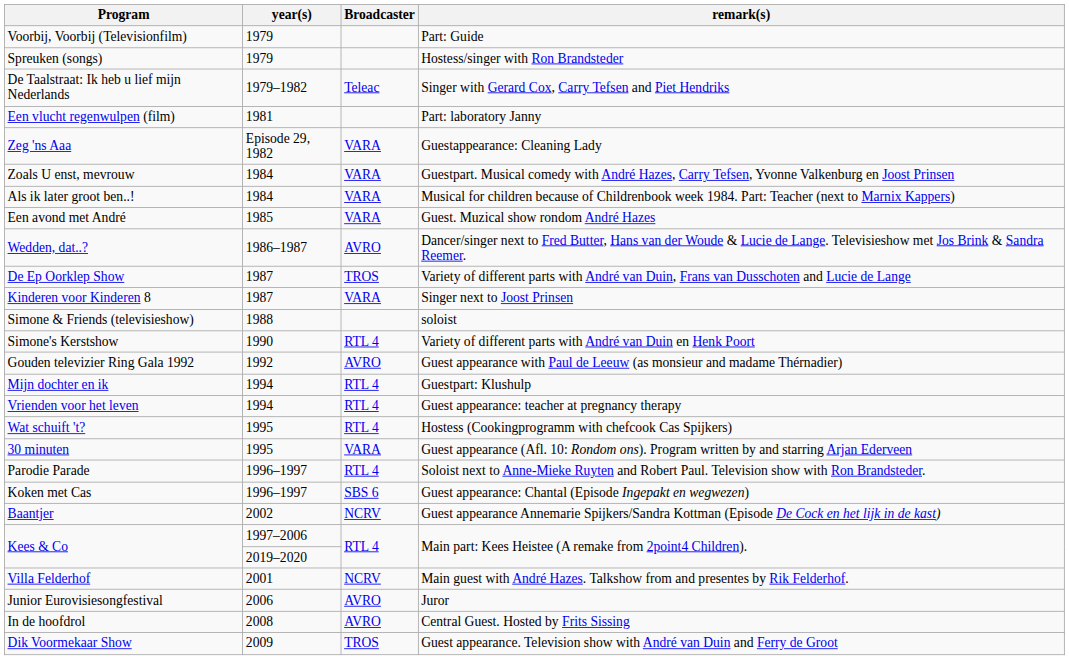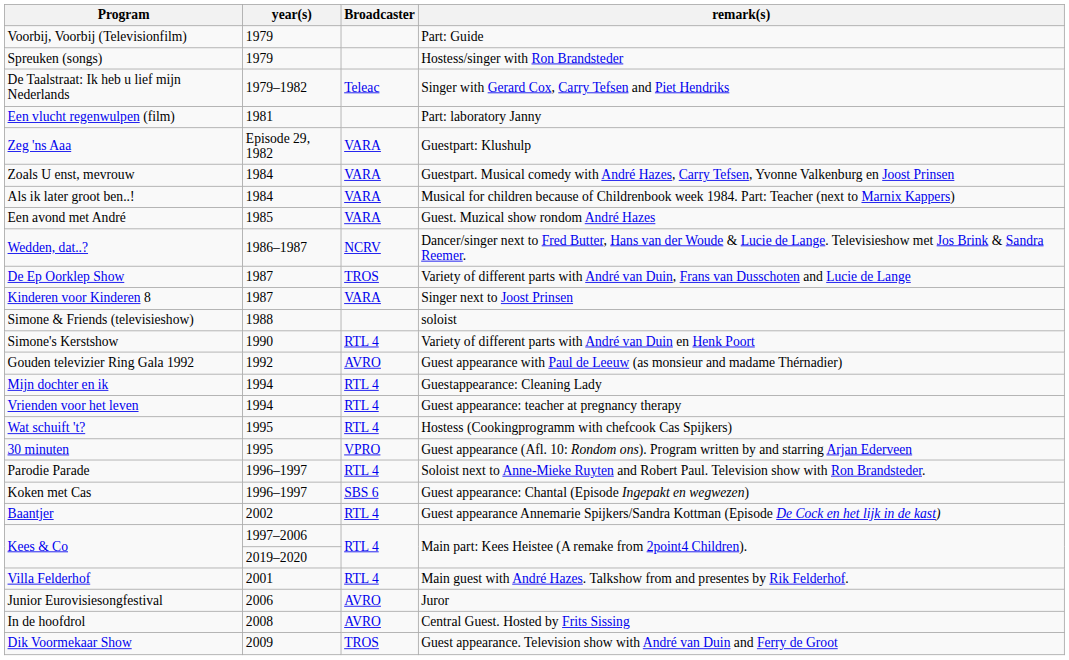 <table class="wikitable">
 <tr>
 <th>Program</th>
 <th>year(s)</th>
 <th>Broadcaster</th>
 <th>remark(s)</th>
 </tr>
 <tr>
 <td>Voorbij, Voorbij (Televisionfilm)</td>
 <td>1979</td>
 <td></td>
 <td>Part: Guide</td>
 </tr>
 <tr>
 <td>Spreuken (songs)</td>
 <td>1979</td>
 <td></td>
 <td>Hostess/singer with <a href='#'>Ron Brandsteder</a></td>
 </tr>
 <tr>
 <td>De Taalstraat: Ik heb u lief mijn Nederlands</td>
 <td>1979–1982</td>
 <td><a href='#'>Teleac</a></td>
 <td>Singer with <a href='#'>Gerard Cox</a>, <a href='#'>Carry Tefsen</a> and <a href='#'>Piet Hendriks</a></td>
 </tr>
 <tr>
 <td><a href='#'>Een vlucht regenwulpen</a> (film)</td>
 <td>1981</td>
 <td></td>
 <td>Part: laboratory Janny</td>
 </tr>
 <tr>
 <td><a href='#'>Zeg 'ns Aaa</a></td>
 <td>Episode 29, 1982</td>
 <td><a href='#'>VARA</a></td>
-<td>Guestappearance: Cleaning Lady</td>
+<td>Guestpart: Klushulp</td>
 </tr>
 <tr>
 <td>Zoals U enst, mevrouw</td>
 <td>1984</td>
 <td><a href='#'>VARA</a></td>
 <td>Guestpart. Musical comedy with <a href='#'>André Hazes</a>, <a href='#'>Carry Tefsen</a>, Yvonne Valkenburg en <a href='#'>Joost Prinsen</a></td>
 </tr>
 <tr>
 <td>Als ik later groot ben..!</td>
 <td>1984</td>
 <td><a href='#'>VARA</a></td>
 <td>Musical for children because of Childrenbook week 1984. Part: Teacher (next to <a href='#'>Marnix Kappers</a>)</td>
 </tr>
 <tr>
 <td>Een avond met André</td>
 <td>1985</td>
 <td><a href='#'>VARA</a></td>
 <td>Guest. Muzical show rondom <a href='#'>André Hazes</a></td>
 </tr>
 <tr>
 <td><a href='#'>Wedden, dat..?</a></td>
 <td>1986–1987</td>
-<td><a href='#'>AVRO</a></td>
+<td><a href='#'>NCRV</a></td>
 <td>Dancer/singer next to <a href='#'>Fred Butter</a>, <a href='#'>Hans van der Woude</a> & <a href='#'>Lucie de Lange</a>. Televisieshow met <a href='#'>Jos Brink</a> & <a href='#'>Sandra Reemer</a>.</td>
 </tr>
 <tr>
 <td><a href='#'>De Ep Oorklep Show</a></td>
 <td>1987</td>
 <td><a href='#'>TROS</a></td>
 <td>Variety of different parts with <a href='#'>André van Duin</a>, <a href='#'>Frans van Dusschoten</a> and <a href='#'>Lucie de Lange</a></td>
 </tr>
 <tr>
 <td><a href='#'>Kinderen voor Kinderen</a> 8</td>
 <td>1987</td>
 <td><a href='#'>VARA</a></td>
 <td>Singer next to <a href='#'>Joost Prinsen</a></td>
 </tr>
 <tr>
 <td>Simone & Friends (televisieshow)</td>
 <td>1988</td>
 <td></td>
 <td>soloist</td>
 </tr>
 <tr>
 <td>Simone's Kerstshow</td>
 <td>1990</td>
 <td><a href='#'>RTL 4</a></td>
 <td>Variety of different parts with <a href='#'>André van Duin</a> en <a href='#'>Henk Poort</a></td>
 </tr>
 <tr>
 <td>Gouden televizier Ring Gala 1992</td>
 <td>1992</td>
 <td><a href='#'>AVRO</a></td>
 <td>Guest appearance with <a href='#'>Paul de Leeuw</a> (as monsieur and madame Thérnadier)</td>
 </tr>
 <tr>
 <td><a href='#'>Mijn dochter en ik</a></td>
 <td>1994</td>
 <td><a href='#'>RTL 4</a></td>
-<td>Guestpart: Klushulp</td>
+<td>Guestappearance: Cleaning Lady</td>
 </tr>
 <tr>
 <td><a href='#'>Vrienden voor het leven</a></td>
 <td>1994</td>
 <td><a href='#'>RTL 4</a></td>
 <td>Guest appearance: teacher at pregnancy therapy</td>
 </tr>
 <tr>
 <td><a href='#'>Wat schuift 't?</a></td>
 <td>1995</td>
 <td><a href='#'>RTL 4</a></td>
 <td>Hostess (Cookingprogramm with chefcook Cas Spijkers)</td>
 </tr>
 <tr>
 <td><a href='#'>30 minuten</a></td>
 <td>1995</td>
-<td><a href='#'>VARA</a></td>
+<td><a href='#'>VPRO</a></td>
 <td>Guest appearance (Afl. 10: <em>Rondom ons</em>). Program written by and starring <a href='#'>Arjan Ederveen</a></td>
 </tr>
 <tr>
 <td>Parodie Parade</td>
 <td>1996–1997</td>
 <td><a href='#'>RTL 4</a></td>
 <td>Soloist next to <a href='#'>Anne-Mieke Ruyten</a> and Robert Paul. Television show with <a href='#'>Ron Brandsteder</a>.</td>
 </tr>
 <tr>
 <td>Koken met Cas</td>
 <td>1996–1997</td>
 <td><a href='#'>SBS 6</a></td>
 <td>Guest appearance: Chantal (Episode <em>Ingepakt en wegwezen</em>)</td>
 </tr>
 <tr>
 <td><a href='#'>Baantjer</a></td>
 <td>2002</td>
-<td><a href='#'>NCRV</a></td>
+<td><a href='#'>RTL 4</a></td>
 <td>Guest appearance Annemarie Spijkers/Sandra Kottman (Episode <em><a href='#'>De Cock en het lijk in de kast</a>)</td>
 </tr>
 <tr>
 <td rowspan="2"><a href='#'>Kees & Co</a></td>
 <td>1997–2006</td>
 <td rowspan="2"><a href='#'>RTL 4</a></td>
 <td rowspan="2">Main part: Kees Heistee (A remake from <a href='#'>2point4 Children</a>).</td>
 </tr>
 <tr>
 <td>2019–2020</td>
 </tr>
 <tr>
 <td><a href='#'>Villa Felderhof</a></td>
 <td>2001</td>
-<td><a href='#'>NCRV</a></td>
+<td><a href='#'>RTL 4</a></td>
 <td>Main guest with <a href='#'>André Hazes</a>. Talkshow from and presentes by <a href='#'>Rik Felderhof</a>.</td>
 </tr>
 <tr>
 <td>Junior Eurovisiesongfestival</td>
 <td>2006</td>
 <td><a href='#'>AVRO</a></td>
 <td>Juror</td>
 </tr>
 <tr>
 <td>In de hoofdrol</td>
 <td>2008</td>
 <td><a href='#'>AVRO</a></td>
 <td>Central Guest. Hosted by <a href='#'>Frits Sissing</a></td>
 </tr>
 <tr>
 <td><a href='#'>Dik Voormekaar Show</a></td>
 <td>2009</td>
 <td><a href='#'>TROS</a></td>
 <td>Guest appearance. Television show with <a href='#'>André van Duin</a> and <a href='#'>Ferry de Groot</a></td>
 </tr>
 </table>
